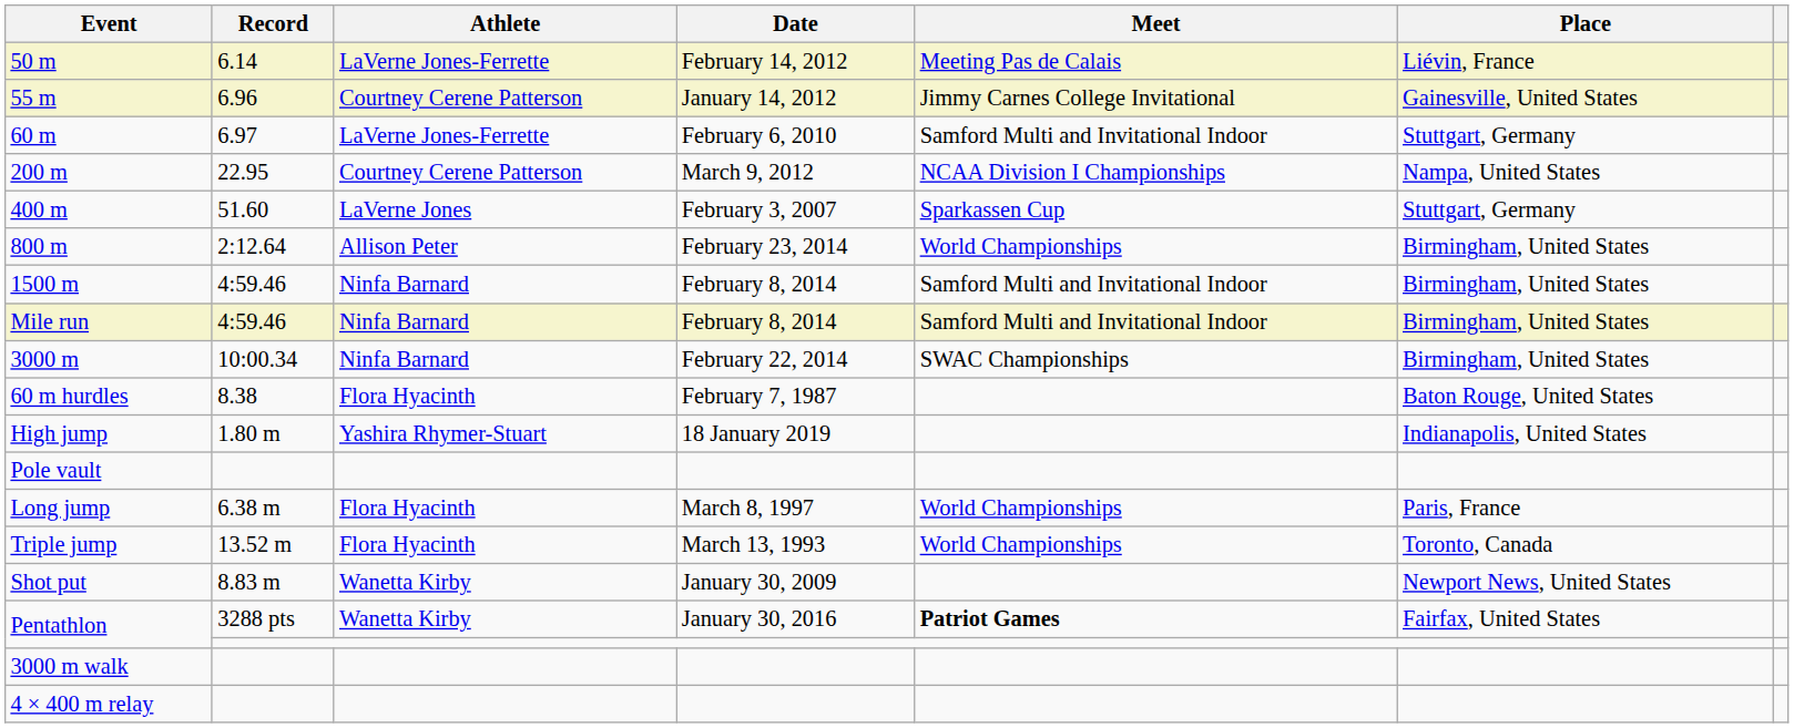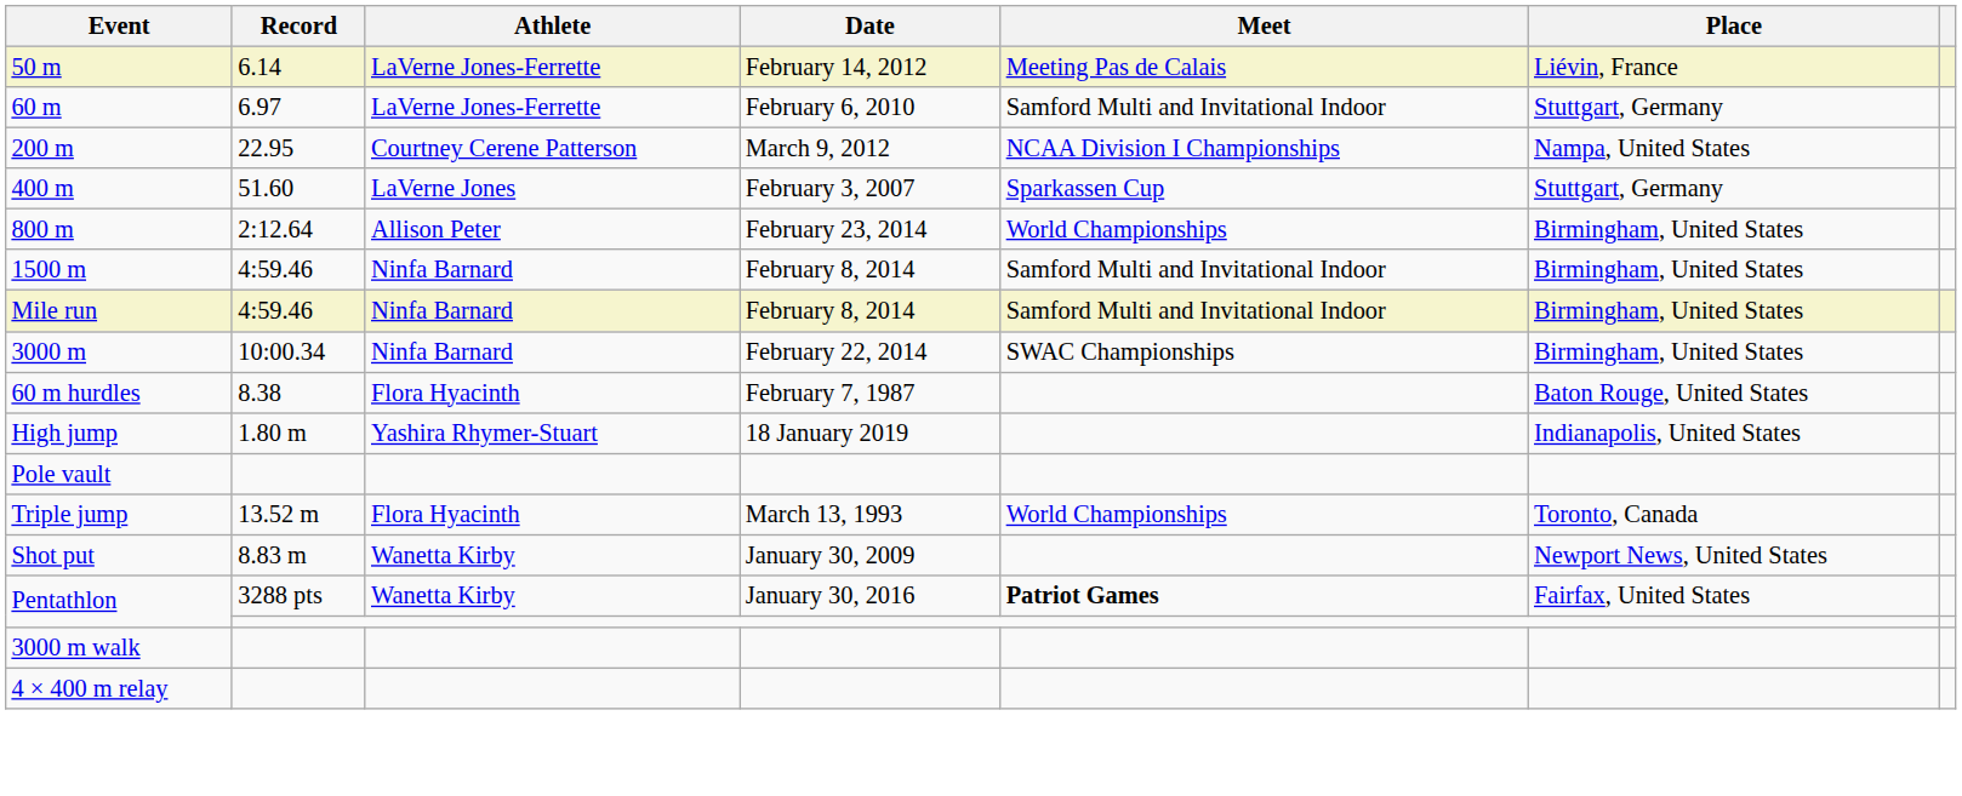 <table class="wikitable" style="font-size:95%; width: 95%;">
 <tr>
 <th>Event</th>
 <th>Record</th>
 <th>Athlete</th>
 <th>Date</th>
 <th>Meet</th>
 <th>Place</th>
 <th></th>
 </tr>
 <tr style="background:#f6F5CE;">
 <td><a href='#'>50 m</a></td>
 <td>6.14</td>
 <td><a href='#'>LaVerne Jones-Ferrette</a></td>
 <td>February 14, 2012</td>
 <td><a href='#'>Meeting Pas de Calais</a></td>
 <td><a href='#'>Liévin</a>, France</td>
-<td></td>
-</tr>
-<tr style="background:#f6F5CE;">
-<td><a href='#'>55 m</a></td>
-<td>6.96</td>
-<td><a href='#'>Courtney Cerene Patterson</a></td>
-<td>January 14, 2012</td>
-<td>Jimmy Carnes College Invitational</td>
-<td><a href='#'>Gainesville</a>, United States</td>
 <td></td>
 </tr>
 <tr>
 <td><a href='#'>60 m</a></td>
 <td>6.97</td>
 <td><a href='#'>LaVerne Jones-Ferrette</a></td>
 <td>February 6, 2010</td>
 <td>Samford Multi and Invitational Indoor</td>
 <td><a href='#'>Stuttgart</a>, Germany</td>
 <td></td>
 </tr>
 <tr>
 <td><a href='#'>200 m</a></td>
 <td>22.95</td>
 <td><a href='#'>Courtney Cerene Patterson</a></td>
 <td>March 9, 2012</td>
 <td><a href='#'>NCAA Division I Championships</a></td>
 <td><a href='#'>Nampa</a>, United States</td>
 <td></td>
 </tr>
 <tr>
 <td><a href='#'>400 m</a></td>
 <td>51.60</td>
 <td><a href='#'>LaVerne Jones</a></td>
 <td>February 3, 2007</td>
 <td><a href='#'>Sparkassen Cup</a></td>
 <td><a href='#'>Stuttgart</a>, Germany</td>
 <td></td>
 </tr>
 <tr>
 <td><a href='#'>800 m</a></td>
 <td>2:12.64</td>
 <td><a href='#'>Allison Peter</a></td>
 <td>February 23, 2014</td>
 <td><a href='#'>World Championships</a></td>
 <td><a href='#'>Birmingham</a>, United States</td>
 <td></td>
 </tr>
 <tr>
 <td><a href='#'>1500 m</a></td>
 <td>4:59.46 </td>
 <td><a href='#'>Ninfa Barnard</a></td>
 <td>February 8, 2014</td>
 <td>Samford Multi and Invitational Indoor</td>
 <td><a href='#'>Birmingham</a>, United States</td>
 <td></td>
 </tr>
 <tr style="background:#f6F5CE;">
 <td><a href='#'>Mile run</a></td>
 <td>4:59.46</td>
 <td><a href='#'>Ninfa Barnard</a></td>
 <td>February 8, 2014</td>
 <td>Samford Multi and Invitational Indoor</td>
 <td><a href='#'>Birmingham</a>, United States</td>
 <td></td>
 </tr>
 <tr>
 <td><a href='#'>3000 m</a></td>
 <td>10:00.34</td>
 <td><a href='#'>Ninfa Barnard</a></td>
 <td>February 22, 2014</td>
 <td>SWAC Championships</td>
 <td><a href='#'>Birmingham</a>, United States</td>
 <td></td>
 </tr>
 <tr>
 <td><a href='#'>60 m hurdles</a></td>
 <td>8.38</td>
 <td><a href='#'>Flora Hyacinth</a></td>
 <td>February 7, 1987</td>
 <td></td>
 <td><a href='#'>Baton Rouge</a>, United States</td>
 <td></td>
 </tr>
 <tr>
 <td><a href='#'>High jump</a></td>
 <td>1.80 m</td>
 <td><a href='#'>Yashira Rhymer-Stuart</a></td>
 <td>18 January 2019</td>
 <td></td>
 <td><a href='#'>Indianapolis</a>, United States</td>
 <td></td>
 </tr>
 <tr>
 <td><a href='#'>Pole vault</a></td>
 <td></td>
 <td></td>
 <td></td>
 <td></td>
 <td></td>
 <td></td>
 </tr>
 <tr>
-<td><a href='#'>Long jump</a></td>
-<td>6.38 m</td>
-<td><a href='#'>Flora Hyacinth</a></td>
-<td>March 8, 1997</td>
-<td><a href='#'>World Championships</a></td>
-<td><a href='#'>Paris</a>, France</td>
-<td></td>
-</tr>
-<tr>
 <td><a href='#'>Triple jump</a></td>
 <td>13.52 m</td>
 <td><a href='#'>Flora Hyacinth</a></td>
 <td>March 13, 1993</td>
 <td><a href='#'>World Championships</a></td>
 <td><a href='#'>Toronto</a>, Canada</td>
 <td></td>
 </tr>
 <tr>
 <td><a href='#'>Shot put</a></td>
 <td>8.83 m</td>
 <td><a href='#'>Wanetta Kirby</a></td>
 <td>January 30, 2009</td>
 <td></td>
 <td><a href='#'>Newport News</a>, United States</td>
 <td></td>
 </tr>
 <tr>
 <td rowspan=2><a href='#'>Pentathlon</a></td>
 <td>3288 pts</td>
 <td><a href='#'>Wanetta Kirby</a></td>
 <td>January 30, 2016</td>
 <td><strong>Patriot Games</strong></td>
 <td><a href='#'>Fairfax</a>, United States</td>
 <td></td>
 </tr>
 <tr>
 <td colspan=5></td>
 <td></td>
 </tr>
 <tr>
 <td><a href='#'>3000 m walk</a></td>
 <td></td>
 <td></td>
 <td></td>
 <td></td>
 <td></td>
 <td></td>
 </tr>
 <tr>
 <td><a href='#'>4 × 400 m relay</a></td>
 <td></td>
 <td></td>
 <td></td>
 <td></td>
 <td></td>
 <td></td>
 </tr>
 </table>
